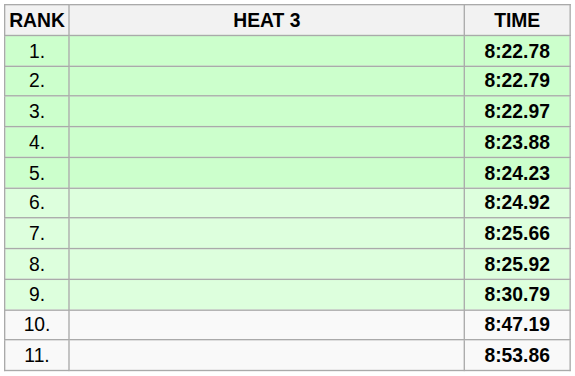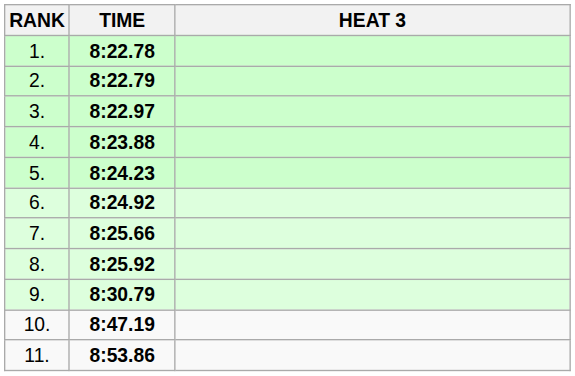 <table class="wikitable" style="border-collapse: collapse; font-size: 90%;">
 <tr>
 <th>RANK</th>
+<th style="width: 5em">TIME</th>
 <th style="width: 20em">HEAT 3</th>
-<th style="width: 5em">TIME</th>
 </tr>
 <tr style="background:#ccffcc;">
 <td align="center">1.</td>
+<td align="center"><strong>8:22.78</strong></td>
 <td></td>
-<td align="center"><strong>8:22.78</strong></td>
 </tr>
 <tr style="background:#ccffcc;">
 <td align="center">2.</td>
+<td align="center"><strong>8:22.79</strong></td>
 <td></td>
-<td align="center"><strong>8:22.79</strong></td>
 </tr>
 <tr style="background:#ccffcc;">
 <td align="center">3.</td>
+<td align="center"><strong>8:22.97</strong></td>
 <td></td>
-<td align="center"><strong>8:22.97</strong></td>
 </tr>
 <tr style="background:#ccffcc;">
 <td align="center">4.</td>
+<td align="center"><strong>8:23.88</strong></td>
 <td></td>
-<td align="center"><strong>8:23.88</strong></td>
 </tr>
 <tr style="background:#ccffcc;">
 <td align="center">5.</td>
+<td align="center"><strong>8:24.23</strong></td>
 <td></td>
-<td align="center"><strong>8:24.23</strong></td>
 </tr>
 <tr style="background:#ddffdd;">
 <td align="center">6.</td>
+<td align="center"><strong>8:24.92</strong></td>
 <td></td>
-<td align="center"><strong>8:24.92</strong></td>
 </tr>
 <tr style="background:#ddffdd;">
 <td align="center">7.</td>
+<td align="center"><strong>8:25.66</strong></td>
 <td></td>
-<td align="center"><strong>8:25.66</strong></td>
 </tr>
 <tr style="background:#ddffdd;">
 <td align="center">8.</td>
+<td align="center"><strong>8:25.92</strong></td>
 <td></td>
-<td align="center"><strong>8:25.92</strong></td>
 </tr>
 <tr style="background:#ddffdd;">
 <td align="center">9.</td>
+<td align="center"><strong>8:30.79</strong></td>
 <td></td>
-<td align="center"><strong>8:30.79</strong></td>
 </tr>
 <tr>
 <td align="center">10.</td>
+<td align="center"><strong>8:47.19</strong></td>
 <td></td>
-<td align="center"><strong>8:47.19</strong></td>
 </tr>
 <tr>
 <td align="center">11.</td>
+<td align="center"><strong>8:53.86</strong></td>
 <td></td>
-<td align="center"><strong>8:53.86</strong></td>
 </tr>
 </table>
